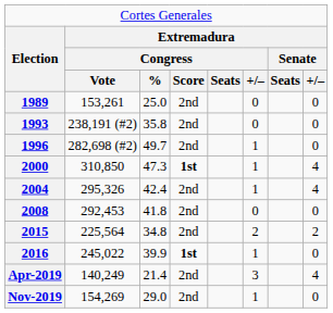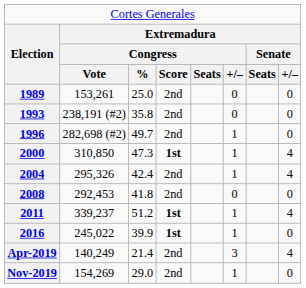 <table class="wikitable" style="font-size:97%; text-align:center;">
 <tr>
 <td colspan="8"><a href='#'>Cortes Generales</a></td>
 </tr>
 <tr>
 <th rowspan="3">Election</th>
 <th colspan="7">Extremadura</th>
 </tr>
 <tr>
 <th colspan="5">Congress</th>
 <th colspan="2">Senate</th>
 </tr>
 <tr>
 <th>Vote</th>
 <th>%</th>
 <th>Score</th>
 <th>Seats</th>
 <th>+/–</th>
 <th>Seats</th>
 <th>+/–</th>
 </tr>
 <tr>
 <th><a href='#'>1989</a></th>
 <td>153,261</td>
 <td>25.0</td>
 <td>2nd</td>
 <td></td>
 <td>0</td>
 <td></td>
 <td>0</td>
 </tr>
 <tr>
 <th><a href='#'>1993</a></th>
 <td>238,191 (#2)</td>
 <td>35.8</td>
 <td>2nd</td>
 <td></td>
 <td>0</td>
 <td></td>
 <td>0</td>
 </tr>
 <tr>
 <th><a href='#'>1996</a></th>
 <td>282,698 (#2)</td>
 <td>49.7</td>
 <td>2nd</td>
 <td></td>
 <td>1</td>
 <td></td>
 <td>0</td>
 </tr>
 <tr>
 <th><a href='#'>2000</a></th>
 <td>310,850</td>
 <td>47.3</td>
 <td><strong>1st</strong></td>
 <td></td>
 <td>1</td>
 <td></td>
 <td>4</td>
 </tr>
 <tr>
 <th><a href='#'>2004</a></th>
 <td>295,326</td>
 <td>42.4</td>
 <td>2nd</td>
 <td></td>
 <td>1</td>
 <td></td>
 <td>4</td>
 </tr>
 <tr>
 <th><a href='#'>2008</a></th>
 <td>292,453</td>
 <td>41.8</td>
 <td>2nd</td>
 <td></td>
 <td>0</td>
 <td></td>
 <td>0</td>
 </tr>
 <tr>
-<th><a href='#'>2015</a></th>
-<td>225,564</td>
-<td>34.8</td>
-<td>2nd</td>
+<th><a href='#'>2011</a></th>
+<td>339,237</td>
+<td>51.2</td>
+<td><strong>1st</strong></td>
 <td></td>
-<td>2</td>
+<td>1</td>
 <td></td>
-<td>2</td>
+<td>4</td>
 </tr>
 <tr>
 <th><a href='#'>2016</a></th>
 <td>245,022</td>
 <td>39.9</td>
 <td><strong>1st</strong></td>
 <td></td>
 <td>1</td>
 <td></td>
 <td>0</td>
 </tr>
 <tr>
 <th><a href='#'>Apr-2019</a></th>
 <td>140,249</td>
 <td>21.4</td>
 <td>2nd</td>
 <td></td>
 <td>3</td>
 <td></td>
 <td>4</td>
 </tr>
 <tr>
 <th><a href='#'>Nov-2019</a></th>
 <td>154,269</td>
 <td>29.0</td>
 <td>2nd</td>
 <td></td>
 <td>1</td>
 <td></td>
 <td>0</td>
 </tr>
 </table>
